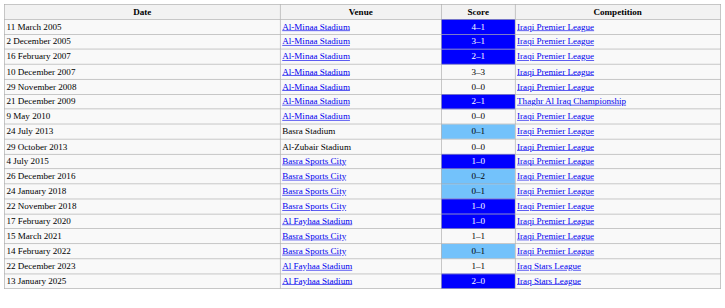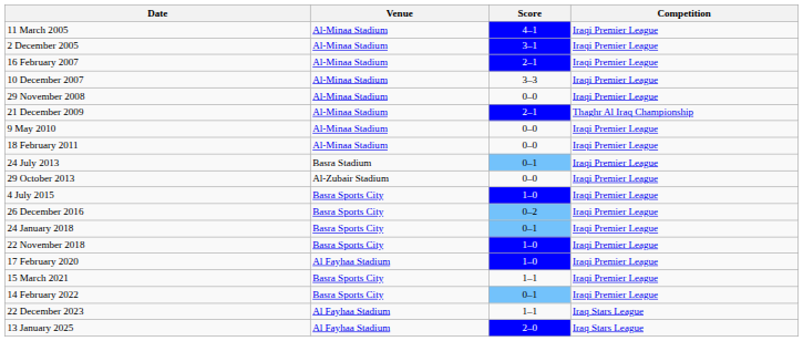 <table class="wikitable" style="font-size:90%" width=90%;>
 <tr>
 <th width=150>Date</th>
 <th width=85>Venue</th>
 <th width=35>Score</th>
 <th width=110>Competition</th>
 </tr>
 <tr>
 <td>11 March 2005</td>
 <td><a href='#'>Al-Minaa Stadium</a></td>
 <td align="center" style="background-color: blue; color: white">4–1</td>
 <td><a href='#'>Iraqi Premier League</a></td>
 </tr>
 <tr>
 <td>2 December 2005</td>
 <td><a href='#'>Al-Minaa Stadium</a></td>
 <td align="center" style="background-color: blue; color: white">3–1</td>
 <td><a href='#'>Iraqi Premier League</a></td>
 </tr>
 <tr>
 <td>16 February 2007</td>
 <td><a href='#'>Al-Minaa Stadium</a></td>
 <td align="center" style="background-color: blue; color: white">2–1</td>
 <td><a href='#'>Iraqi Premier League</a></td>
 </tr>
 <tr>
 <td>10 December 2007</td>
 <td><a href='#'>Al-Minaa Stadium</a></td>
 <td align="center">3–3</td>
 <td><a href='#'>Iraqi Premier League</a></td>
 </tr>
 <tr>
 <td>29 November 2008</td>
 <td><a href='#'>Al-Minaa Stadium</a></td>
 <td align="center">0–0</td>
 <td><a href='#'>Iraqi Premier League</a></td>
 </tr>
 <tr>
 <td>21 December 2009</td>
 <td><a href='#'>Al-Minaa Stadium</a></td>
 <td align="center" style="background-color: blue; color: white">2–1</td>
 <td><a href='#'>Thaghr Al Iraq Championship</a></td>
 </tr>
 <tr>
 <td>9 May 2010</td>
+<td><a href='#'>Al-Minaa Stadium</a></td>
+<td align="center">0–0</td>
+<td><a href='#'>Iraqi Premier League</a></td>
+</tr>
+<tr>
+<td>18 February 2011</td>
 <td><a href='#'>Al-Minaa Stadium</a></td>
 <td align="center">0–0</td>
 <td><a href='#'>Iraqi Premier League</a></td>
 </tr>
 <tr>
 <td>24 July 2013</td>
 <td>Basra Stadium</td>
 <td align="center" style="background:#73C2FB">0–1</td>
 <td><a href='#'>Iraqi Premier League</a></td>
 </tr>
 <tr>
 <td>29 October 2013</td>
 <td>Al-Zubair Stadium</td>
 <td align="center">0–0</td>
 <td><a href='#'>Iraqi Premier League</a></td>
 </tr>
 <tr>
 <td>4 July 2015</td>
 <td><a href='#'>Basra Sports City</a></td>
 <td align="center" style="background-color: blue; color: white">1–0</td>
 <td><a href='#'>Iraqi Premier League</a></td>
 </tr>
 <tr>
 <td>26 December 2016</td>
 <td><a href='#'>Basra Sports City</a></td>
 <td align="center" style="background:#73C2FB">0–2</td>
 <td><a href='#'>Iraqi Premier League</a></td>
 </tr>
 <tr>
 <td>24 January 2018</td>
 <td><a href='#'>Basra Sports City</a></td>
 <td align="center" style="background:#73C2FB">0–1</td>
 <td><a href='#'>Iraqi Premier League</a></td>
 </tr>
 <tr>
 <td>22 November 2018</td>
 <td><a href='#'>Basra Sports City</a></td>
 <td align="center" style="background-color: blue; color: white">1–0</td>
 <td><a href='#'>Iraqi Premier League</a></td>
 </tr>
 <tr>
 <td>17 February 2020</td>
 <td><a href='#'>Al Fayhaa Stadium</a></td>
 <td align="center" style="background-color: blue; color: white">1–0</td>
 <td><a href='#'>Iraqi Premier League</a></td>
 </tr>
 <tr>
 <td>15 March 2021</td>
 <td><a href='#'>Basra Sports City</a></td>
 <td align="center">1–1</td>
 <td><a href='#'>Iraqi Premier League</a></td>
 </tr>
 <tr>
 <td>14 February 2022</td>
 <td><a href='#'>Basra Sports City</a></td>
 <td align="center" style="background:#73C2FB">0–1</td>
 <td><a href='#'>Iraqi Premier League</a></td>
 </tr>
 <tr>
 <td>22 December 2023</td>
 <td><a href='#'>Al Fayhaa Stadium</a></td>
 <td align="center">1–1</td>
 <td><a href='#'>Iraq Stars League</a></td>
 </tr>
 <tr>
 <td>13 January 2025</td>
 <td><a href='#'>Al Fayhaa Stadium</a></td>
 <td align="center" style="background-color: blue; color: white">2–0</td>
 <td><a href='#'>Iraq Stars League</a></td>
 </tr>
 </table>
